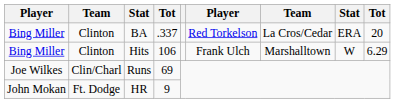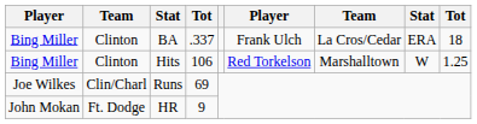 <table class="wikitable" style="text-align:center">
 <tr>
 <th>Player</th>
 <th>Team</th>
 <th>Stat</th>
 <th>Tot</th>
 <th></th>
 <th>Player</th>
 <th>Team</th>
 <th>Stat</th>
 <th>Tot</th>
 </tr>
 <tr>
 <td><a href='#'>Bing Miller</a></td>
 <td>Clinton</td>
 <td>BA</td>
 <td>.337</td>
 <td></td>
-<td><a href='#'>Red Torkelson</a></td>
+<td>Frank Ulch</td>
 <td>La Cros/Cedar</td>
 <td>ERA</td>
-<td>20</td>
+<td>18</td>
 </tr>
 <tr>
 <td><a href='#'>Bing Miller</a></td>
 <td>Clinton</td>
 <td>Hits</td>
 <td>106</td>
 <td></td>
-<td>Frank Ulch</td>
+<td><a href='#'>Red Torkelson</a></td>
 <td>Marshalltown</td>
 <td>W</td>
-<td>6.29</td>
+<td>1.25</td>
 </tr>
 <tr>
 <td>Joe Wilkes</td>
 <td>Clin/Charl</td>
 <td>Runs</td>
 <td>69</td>
 </tr>
 <tr>
 <td>John Mokan</td>
 <td>Ft. Dodge</td>
 <td>HR</td>
 <td>9</td>
 </tr>
 </table>
